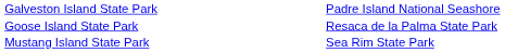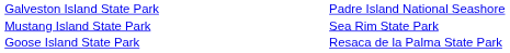 <table style="width: 45%; border: none; text-align: left;">
 <tr>
 <td><a href='#'>Galveston Island State Park</a></td>
 <td><a href='#'>Padre Island National Seashore</a></td>
 </tr>
 <tr>
+<td><a href='#'>Mustang Island State Park</a></td>
+<td><a href='#'>Sea Rim State Park</a></td>
+</tr>
+<tr>
 <td><a href='#'>Goose Island State Park</a></td>
 <td><a href='#'>Resaca de la Palma State Park</a></td>
 </tr>
-<tr>
-<td><a href='#'>Mustang Island State Park</a></td>
-<td><a href='#'>Sea Rim State Park</a></td>
-</tr>
 </table>
